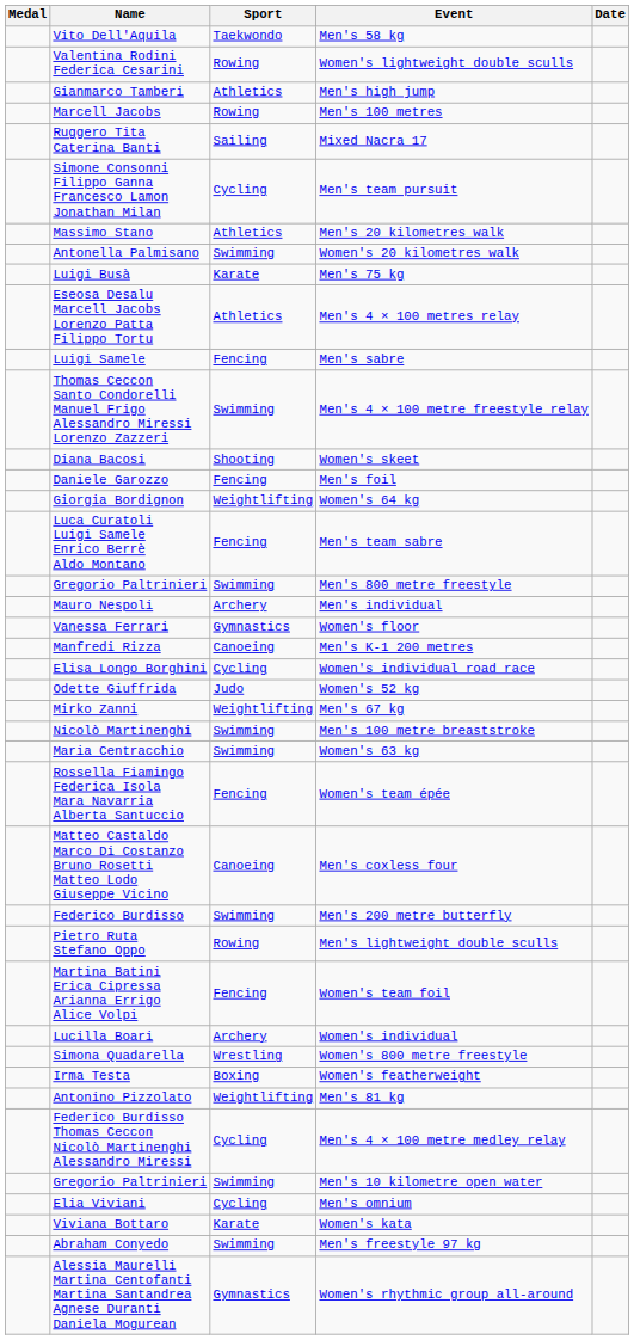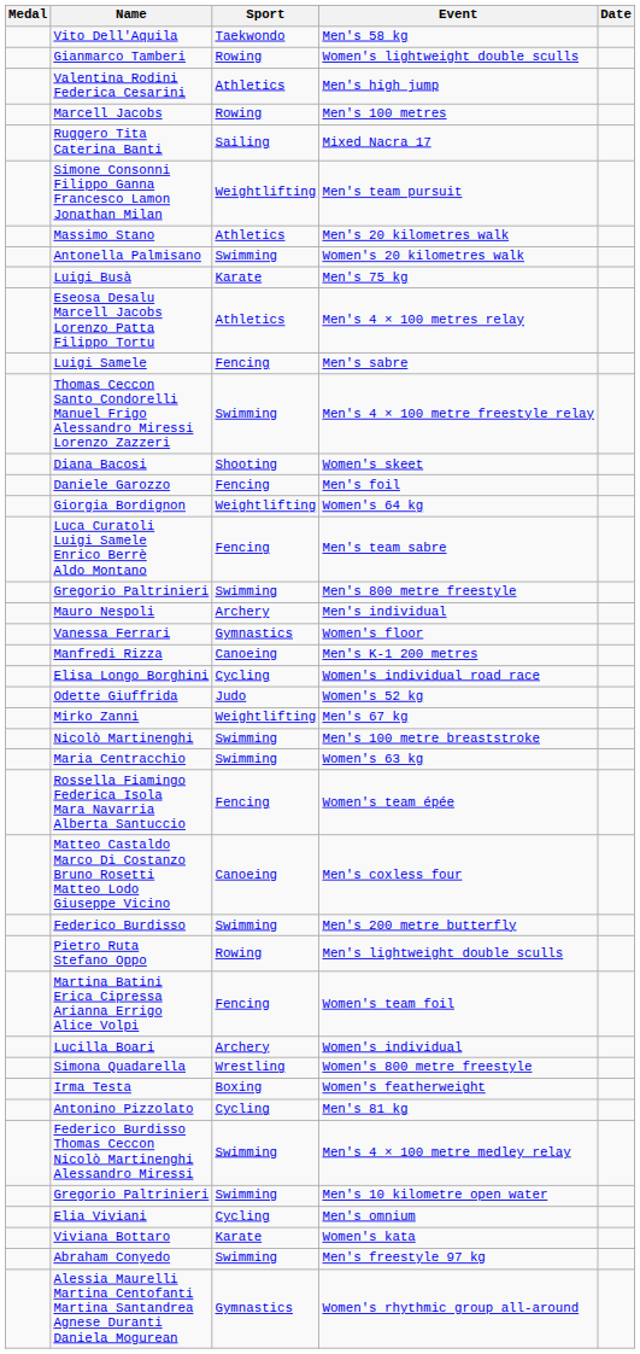 <table class="wikitable sortable" style="font-size: 95%;">
 <tr>
 <th>Medal</th>
 <th>Name</th>
 <th>Sport</th>
 <th>Event</th>
 <th>Date</th>
 </tr>
 <tr>
 <td></td>
 <td><a href='#'>Vito Dell'Aquila</a></td>
 <td><a href='#'>Taekwondo</a></td>
 <td><a href='#'>Men's 58 kg</a></td>
 <td></td>
 </tr>
 <tr>
 <td></td>
-<td><a href='#'>Valentina Rodini</a><br><a href='#'>Federica Cesarini</a></td>
+<td><a href='#'>Gianmarco Tamberi</a></td>
 <td><a href='#'>Rowing</a></td>
 <td><a href='#'>Women's lightweight double sculls</a></td>
 <td></td>
 </tr>
 <tr>
 <td></td>
-<td><a href='#'>Gianmarco Tamberi</a></td>
+<td><a href='#'>Valentina Rodini</a><br><a href='#'>Federica Cesarini</a></td>
 <td><a href='#'>Athletics</a></td>
 <td><a href='#'>Men's high jump</a></td>
 <td></td>
 </tr>
 <tr>
 <td></td>
 <td><a href='#'>Marcell Jacobs</a></td>
 <td><a href='#'>Rowing</a></td>
 <td><a href='#'>Men's 100 metres</a></td>
 <td></td>
 </tr>
 <tr>
 <td></td>
 <td><a href='#'>Ruggero Tita</a><br><a href='#'>Caterina Banti</a></td>
 <td><a href='#'>Sailing</a></td>
 <td><a href='#'>Mixed Nacra 17</a></td>
 <td></td>
 </tr>
 <tr>
 <td></td>
 <td><a href='#'>Simone Consonni</a><br><a href='#'>Filippo Ganna</a><br><a href='#'>Francesco Lamon</a><br><a href='#'>Jonathan Milan</a></td>
-<td><a href='#'>Cycling</a></td>
+<td><a href='#'>Weightlifting</a></td>
 <td><a href='#'>Men's team pursuit</a></td>
 <td></td>
 </tr>
 <tr>
 <td></td>
 <td><a href='#'>Massimo Stano</a></td>
 <td><a href='#'>Athletics</a></td>
 <td><a href='#'>Men's 20 kilometres walk</a></td>
 <td></td>
 </tr>
 <tr>
 <td></td>
 <td><a href='#'>Antonella Palmisano</a></td>
 <td><a href='#'>Swimming</a></td>
 <td><a href='#'>Women's 20 kilometres walk</a></td>
 <td></td>
 </tr>
 <tr>
 <td></td>
 <td><a href='#'>Luigi Busà</a></td>
 <td><a href='#'>Karate</a></td>
 <td><a href='#'>Men's 75 kg</a></td>
 <td></td>
 </tr>
 <tr>
 <td></td>
 <td><a href='#'>Eseosa Desalu</a> <br> <a href='#'>Marcell Jacobs</a> <br> <a href='#'>Lorenzo Patta</a> <br> <a href='#'>Filippo Tortu</a></td>
 <td><a href='#'>Athletics</a></td>
 <td><a href='#'>Men's 4 × 100 metres relay</a></td>
 <td></td>
 </tr>
 <tr>
 <td></td>
 <td><a href='#'>Luigi Samele</a></td>
 <td><a href='#'>Fencing</a></td>
 <td><a href='#'>Men's sabre</a></td>
 <td></td>
 </tr>
 <tr>
 <td></td>
 <td><a href='#'>Thomas Ceccon</a><br><a href='#'>Santo Condorelli</a><br><a href='#'>Manuel Frigo</a><br><a href='#'>Alessandro Miressi</a><br><a href='#'>Lorenzo Zazzeri</a></td>
 <td><a href='#'>Swimming</a></td>
 <td><a href='#'>Men's 4 × 100 metre freestyle relay</a></td>
 <td></td>
 </tr>
 <tr>
 <td></td>
 <td><a href='#'>Diana Bacosi</a></td>
 <td><a href='#'>Shooting</a></td>
 <td><a href='#'>Women's skeet</a></td>
 <td></td>
 </tr>
 <tr>
 <td></td>
 <td><a href='#'>Daniele Garozzo</a></td>
 <td><a href='#'>Fencing</a></td>
 <td><a href='#'>Men's foil</a></td>
 <td></td>
 </tr>
 <tr>
 <td></td>
 <td><a href='#'>Giorgia Bordignon</a></td>
 <td><a href='#'>Weightlifting</a></td>
 <td><a href='#'>Women's 64 kg</a></td>
 <td></td>
 </tr>
 <tr>
 <td></td>
 <td><a href='#'>Luca Curatoli</a><br> <a href='#'>Luigi Samele</a><br> <a href='#'>Enrico Berrè</a><br> <a href='#'>Aldo Montano</a></td>
 <td><a href='#'>Fencing</a></td>
 <td><a href='#'>Men's team sabre</a></td>
 <td></td>
 </tr>
 <tr>
 <td></td>
 <td><a href='#'>Gregorio Paltrinieri</a></td>
 <td><a href='#'>Swimming</a></td>
 <td><a href='#'>Men's 800 metre freestyle</a></td>
 <td></td>
 </tr>
 <tr>
 <td></td>
 <td><a href='#'>Mauro Nespoli</a></td>
 <td><a href='#'>Archery</a></td>
 <td><a href='#'>Men's individual</a></td>
 <td></td>
 </tr>
 <tr>
 <td></td>
 <td><a href='#'>Vanessa Ferrari</a></td>
 <td><a href='#'>Gymnastics</a></td>
 <td><a href='#'>Women's floor</a></td>
 <td></td>
 </tr>
 <tr>
 <td></td>
 <td><a href='#'>Manfredi Rizza</a></td>
 <td><a href='#'>Canoeing</a></td>
 <td><a href='#'>Men's K-1 200 metres</a></td>
 <td></td>
 </tr>
 <tr>
 <td></td>
 <td><a href='#'>Elisa Longo Borghini</a></td>
 <td><a href='#'>Cycling</a></td>
 <td><a href='#'>Women's individual road race</a></td>
 <td></td>
 </tr>
 <tr>
 <td></td>
 <td><a href='#'>Odette Giuffrida</a></td>
 <td><a href='#'>Judo</a></td>
 <td><a href='#'>Women's 52 kg</a></td>
 <td></td>
 </tr>
 <tr>
 <td></td>
 <td><a href='#'>Mirko Zanni</a></td>
 <td><a href='#'>Weightlifting</a></td>
 <td><a href='#'>Men's 67 kg</a></td>
 <td></td>
 </tr>
 <tr>
 <td></td>
 <td><a href='#'>Nicolò Martinenghi</a></td>
 <td><a href='#'>Swimming</a></td>
 <td><a href='#'>Men's 100 metre breaststroke</a></td>
 <td></td>
 </tr>
 <tr>
 <td></td>
 <td><a href='#'>Maria Centracchio</a></td>
 <td><a href='#'>Swimming</a></td>
 <td><a href='#'>Women's 63 kg</a></td>
 <td></td>
 </tr>
 <tr>
 <td></td>
 <td><a href='#'>Rossella Fiamingo</a><br><a href='#'>Federica Isola</a><br><a href='#'>Mara Navarria</a><br><a href='#'>Alberta Santuccio</a></td>
 <td><a href='#'>Fencing</a></td>
 <td><a href='#'>Women's team épée</a></td>
 <td></td>
 </tr>
 <tr>
 <td></td>
 <td><a href='#'>Matteo Castaldo</a><br><a href='#'>Marco Di Costanzo</a><br><a href='#'>Bruno Rosetti</a><br><a href='#'>Matteo Lodo</a><br><a href='#'>Giuseppe Vicino</a></td>
 <td><a href='#'>Canoeing</a></td>
 <td><a href='#'>Men's coxless four</a></td>
 <td></td>
 </tr>
 <tr>
 <td></td>
 <td><a href='#'>Federico Burdisso</a></td>
 <td><a href='#'>Swimming</a></td>
 <td><a href='#'>Men's 200 metre butterfly</a></td>
 <td></td>
 </tr>
 <tr>
 <td></td>
 <td><a href='#'>Pietro Ruta</a> <br> <a href='#'>Stefano Oppo</a></td>
 <td><a href='#'>Rowing</a></td>
 <td><a href='#'>Men's lightweight double sculls</a></td>
 <td></td>
 </tr>
 <tr>
 <td></td>
 <td><a href='#'>Martina Batini</a><br><a href='#'>Erica Cipressa</a><br> <a href='#'>Arianna Errigo</a><br><a href='#'>Alice Volpi</a></td>
 <td><a href='#'>Fencing</a></td>
 <td><a href='#'>Women's team foil</a></td>
 <td></td>
 </tr>
 <tr>
 <td></td>
 <td><a href='#'>Lucilla Boari</a></td>
 <td><a href='#'>Archery</a></td>
 <td><a href='#'>Women's individual</a></td>
 <td></td>
 </tr>
 <tr>
 <td></td>
 <td><a href='#'>Simona Quadarella</a></td>
 <td><a href='#'>Wrestling</a></td>
 <td><a href='#'>Women's 800 metre freestyle</a></td>
 <td></td>
 </tr>
 <tr>
 <td></td>
 <td><a href='#'>Irma Testa</a></td>
 <td><a href='#'>Boxing</a></td>
 <td><a href='#'>Women's featherweight</a></td>
 <td></td>
 </tr>
 <tr>
 <td></td>
 <td><a href='#'>Antonino Pizzolato</a></td>
-<td><a href='#'>Weightlifting</a></td>
+<td><a href='#'>Cycling</a></td>
 <td><a href='#'>Men's 81 kg</a></td>
 <td></td>
 </tr>
 <tr>
 <td></td>
 <td><a href='#'>Federico Burdisso</a><br><a href='#'>Thomas Ceccon</a><br><a href='#'>Nicolò Martinenghi</a><br><a href='#'>Alessandro Miressi</a></td>
-<td><a href='#'>Cycling</a></td>
+<td><a href='#'>Swimming</a></td>
 <td><a href='#'>Men's 4 × 100 metre medley relay</a></td>
 <td></td>
 </tr>
 <tr>
 <td></td>
 <td><a href='#'>Gregorio Paltrinieri</a></td>
 <td><a href='#'>Swimming</a></td>
 <td><a href='#'>Men's 10 kilometre open water</a></td>
 <td></td>
 </tr>
 <tr>
 <td></td>
 <td><a href='#'>Elia Viviani</a></td>
 <td><a href='#'>Cycling</a></td>
 <td><a href='#'>Men's omnium</a></td>
 <td></td>
 </tr>
 <tr>
 <td></td>
 <td><a href='#'>Viviana Bottaro</a></td>
 <td><a href='#'>Karate</a></td>
 <td><a href='#'>Women's kata</a></td>
 <td></td>
 </tr>
 <tr>
 <td></td>
 <td><a href='#'>Abraham Conyedo</a></td>
 <td><a href='#'>Swimming</a></td>
 <td><a href='#'>Men's freestyle 97 kg</a></td>
 <td></td>
 </tr>
 <tr>
 <td></td>
 <td><a href='#'>Alessia Maurelli</a><br><a href='#'>Martina Centofanti</a><br><a href='#'>Martina Santandrea</a><br><a href='#'>Agnese Duranti</a><br><a href='#'>Daniela Mogurean</a></td>
 <td><a href='#'>Gymnastics</a></td>
 <td><a href='#'>Women's rhythmic group all-around</a></td>
 <td></td>
 </tr>
 </table>
